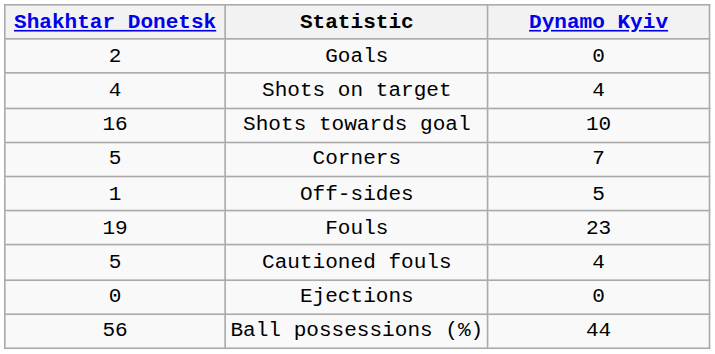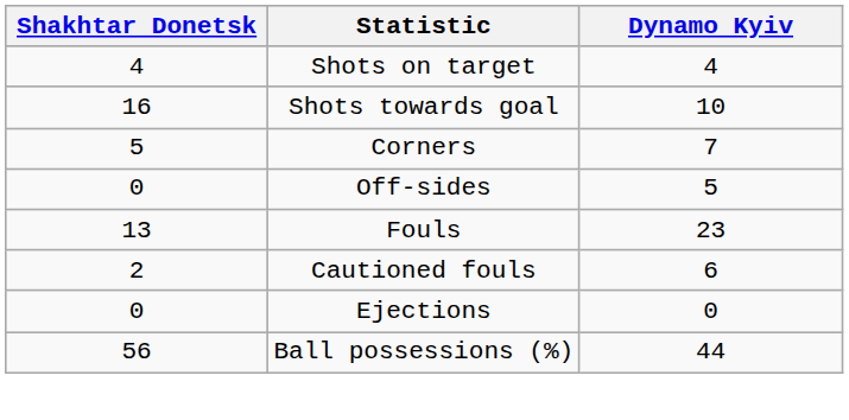 <table class="wikitable" style="text-align:center;">
 <tr>
 <th width="130px"><a href='#'>Shakhtar Donetsk</a></th>
 <th>Statistic</th>
 <th width="130px"><a href='#'>Dynamo Kyiv</a></th>
-</tr>
-<tr>
-<td>2</td>
-<td>Goals</td>
-<td>0</td>
 </tr>
 <tr>
 <td>4</td>
 <td>Shots on target</td>
 <td>4</td>
 </tr>
 <tr>
 <td>16</td>
 <td>Shots towards goal</td>
 <td>10</td>
 </tr>
 <tr>
 <td>5</td>
 <td>Corners</td>
 <td>7</td>
 </tr>
 <tr>
-<td>1</td>
+<td>0</td>
 <td>Off-sides</td>
 <td>5</td>
 </tr>
 <tr>
-<td>19</td>
+<td>13</td>
 <td>Fouls</td>
 <td>23</td>
 </tr>
 <tr>
-<td>5</td>
+<td>2</td>
 <td>Cautioned fouls</td>
-<td>4</td>
+<td>6</td>
 </tr>
 <tr>
 <td>0</td>
 <td>Ejections</td>
 <td>0</td>
 </tr>
 <tr>
 <td>56</td>
 <td>Ball possessions (%)</td>
 <td>44</td>
 </tr>
 </table>
